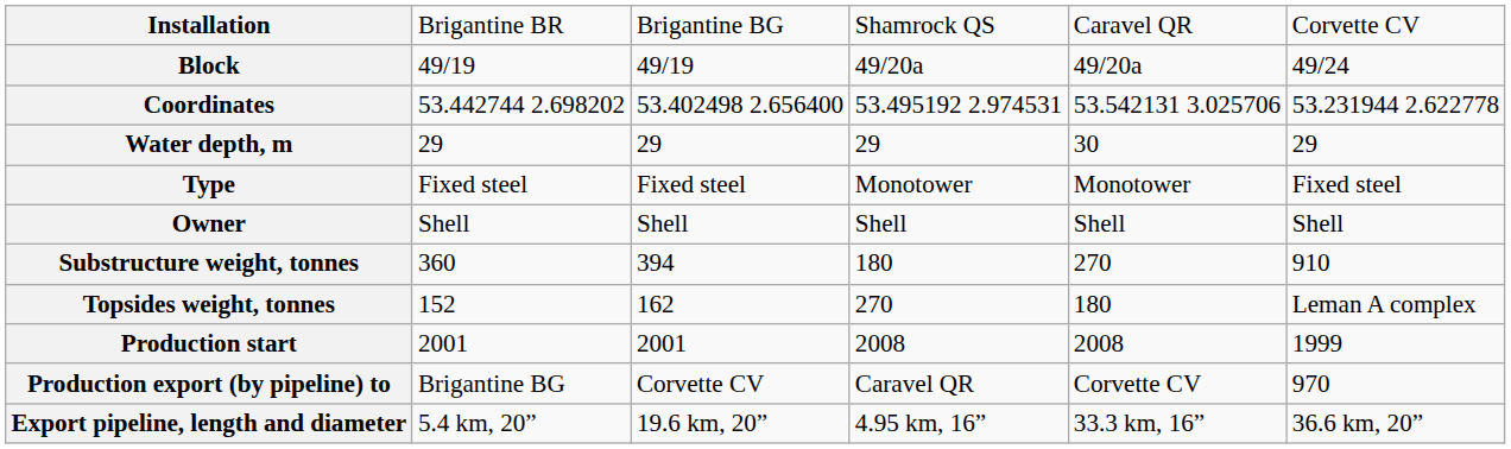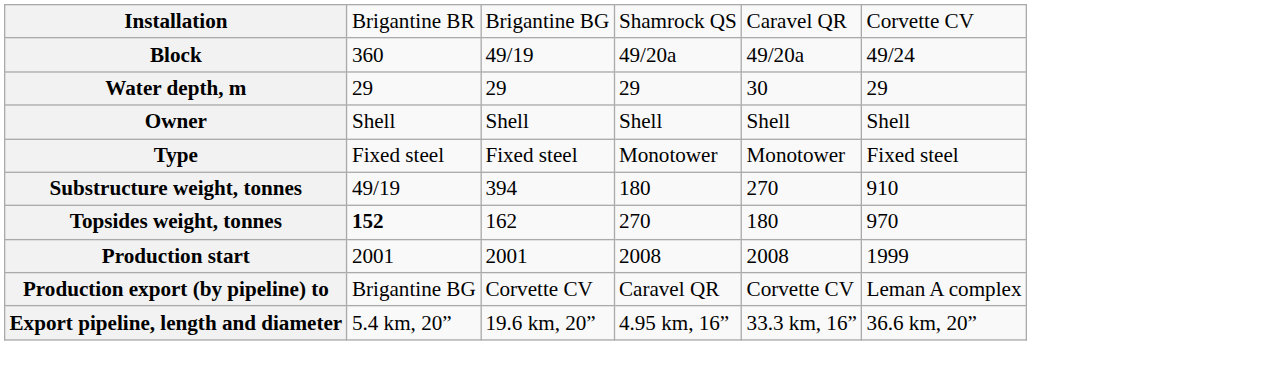 <table class="wikitable">
 <tr>
 <th>Installation</th>
 <td>Brigantine BR</td>
 <td>Brigantine BG</td>
 <td>Shamrock QS</td>
 <td>Caravel QR</td>
 <td>Corvette CV</td>
 </tr>
 <tr>
 <th>Block</th>
-<td>49/19</td>
+<td>360</td>
 <td>49/19</td>
 <td>49/20a</td>
 <td>49/20a</td>
 <td>49/24</td>
-</tr>
-<tr>
-<th>Coordinates</th>
-<td>53.442744  2.698202</td>
-<td>53.402498  2.656400</td>
-<td>53.495192  2.974531</td>
-<td>53.542131  3.025706</td>
-<td>53.231944  2.622778</td>
 </tr>
 <tr>
 <th>Water depth,  m</th>
 <td>29</td>
 <td>29</td>
 <td>29</td>
 <td>30</td>
 <td>29</td>
 </tr>
 <tr>
+<th>Owner</th>
+<td>Shell</td>
+<td>Shell</td>
+<td>Shell</td>
+<td>Shell</td>
+<td>Shell</td>
+</tr>
+<tr>
 <th>Type</th>
 <td>Fixed steel</td>
 <td>Fixed steel</td>
 <td>Monotower</td>
 <td>Monotower</td>
 <td>Fixed steel</td>
 </tr>
 <tr>
-<th>Owner</th>
-<td>Shell</td>
-<td>Shell</td>
-<td>Shell</td>
-<td>Shell</td>
-<td>Shell</td>
-</tr>
-<tr>
 <th>Substructure  weight, tonnes</th>
-<td>360</td>
+<td>49/19</td>
 <td>394</td>
 <td>180</td>
 <td>270</td>
 <td>910</td>
 </tr>
 <tr>
 <th>Topsides  weight, tonnes</th>
-<td>152</td>
+<td><strong>152</strong></td>
 <td>162</td>
 <td>270</td>
 <td>180</td>
-<td>Leman A complex</td>
+<td>970</td>
 </tr>
 <tr>
 <th>Production  start</th>
 <td>2001</td>
 <td>2001</td>
 <td>2008</td>
 <td>2008</td>
 <td>1999</td>
 </tr>
 <tr>
 <th>Production export  (by pipeline) to</th>
 <td>Brigantine BG</td>
 <td>Corvette CV</td>
 <td>Caravel QR</td>
 <td>Corvette CV</td>
-<td>970</td>
+<td>Leman A complex</td>
 </tr>
 <tr>
 <th>Export  pipeline, length and diameter</th>
 <td>5.4 km, 20”</td>
 <td>19.6 km, 20”</td>
 <td>4.95 km, 16”</td>
 <td>33.3 km, 16”</td>
 <td>36.6 km, 20”</td>
 </tr>
 </table>
